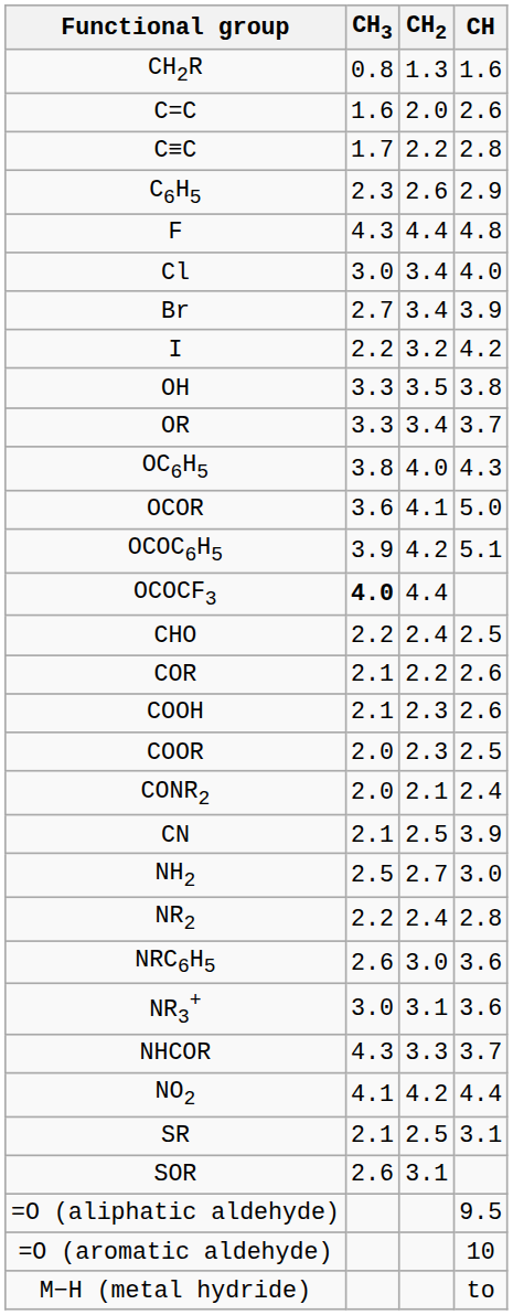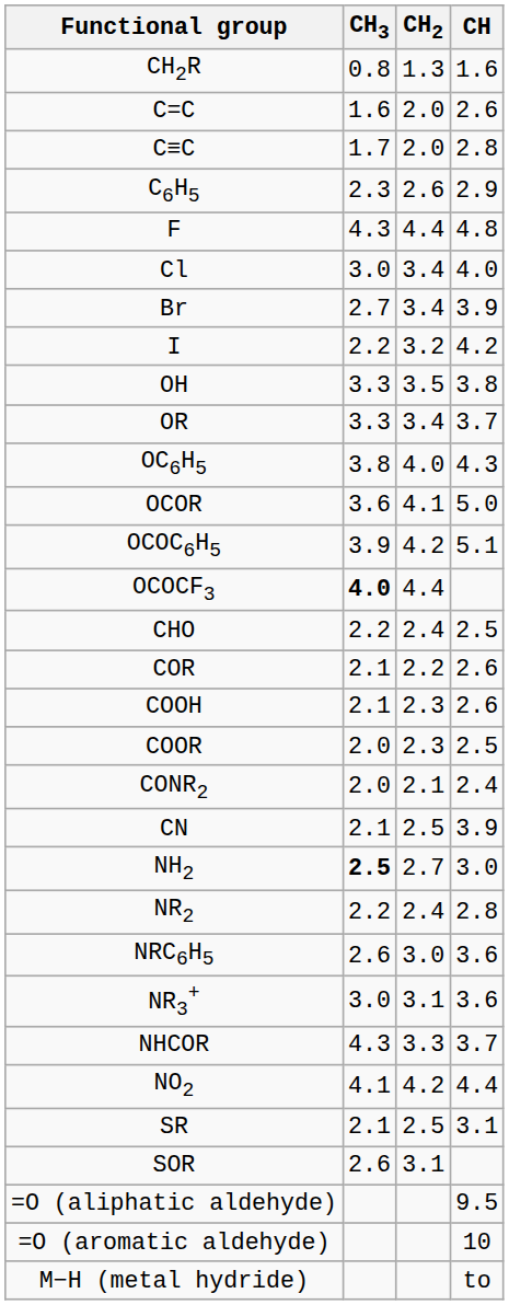 <table class="wikitable sortable col1left" style="text-align:center">
 <tr>
 <th>Functional group</th>
 <th>CH<sub>3</sub></th>
 <th>CH<sub>2</sub></th>
 <th>CH</th>
 </tr>
 <tr>
 <td>CH<sub>2</sub>R</td>
 <td>0.8</td>
 <td>1.3</td>
 <td>1.6</td>
 </tr>
 <tr>
 <td>C=C</td>
 <td>1.6</td>
 <td>2.0</td>
 <td>2.6</td>
 </tr>
 <tr>
 <td>C≡C</td>
 <td>1.7</td>
-<td>2.2</td>
+<td>2.0</td>
 <td>2.8</td>
 </tr>
 <tr>
 <td>C<sub>6</sub>H<sub>5</sub></td>
 <td>2.3</td>
 <td>2.6</td>
 <td>2.9</td>
 </tr>
 <tr>
 <td>F</td>
 <td>4.3</td>
 <td>4.4</td>
 <td>4.8</td>
 </tr>
 <tr>
 <td>Cl</td>
 <td>3.0</td>
 <td>3.4</td>
 <td>4.0</td>
 </tr>
 <tr>
 <td>Br</td>
 <td>2.7</td>
 <td>3.4</td>
 <td>3.9</td>
 </tr>
 <tr>
 <td>I</td>
 <td>2.2</td>
 <td>3.2</td>
 <td>4.2</td>
 </tr>
 <tr>
 <td>OH</td>
 <td>3.3</td>
 <td>3.5</td>
 <td>3.8</td>
 </tr>
 <tr>
 <td>OR</td>
 <td>3.3</td>
 <td>3.4</td>
 <td>3.7</td>
 </tr>
 <tr>
 <td>OC<sub>6</sub>H<sub>5</sub></td>
 <td>3.8</td>
 <td>4.0</td>
 <td>4.3</td>
 </tr>
 <tr>
 <td>OCOR</td>
 <td>3.6</td>
 <td>4.1</td>
 <td>5.0</td>
 </tr>
 <tr>
 <td>OCOC<sub>6</sub>H<sub>5</sub></td>
 <td>3.9</td>
 <td>4.2</td>
 <td>5.1</td>
 </tr>
 <tr>
 <td>OCOCF<sub>3</sub></td>
 <td><strong>4.0</strong></td>
 <td>4.4</td>
 <td></td>
 </tr>
 <tr>
 <td>CHO</td>
 <td>2.2</td>
 <td>2.4</td>
 <td>2.5</td>
 </tr>
 <tr>
 <td>COR</td>
 <td>2.1</td>
 <td>2.2</td>
 <td>2.6</td>
 </tr>
 <tr>
 <td>COOH</td>
 <td>2.1</td>
 <td>2.3</td>
 <td>2.6</td>
 </tr>
 <tr>
 <td>COOR</td>
 <td>2.0</td>
 <td>2.3</td>
 <td>2.5</td>
 </tr>
 <tr>
 <td>CONR<sub>2</sub></td>
 <td>2.0</td>
 <td>2.1</td>
 <td>2.4</td>
 </tr>
 <tr>
 <td>CN</td>
 <td>2.1</td>
 <td>2.5</td>
 <td>3.9</td>
 </tr>
 <tr>
 <td>NH<sub>2</sub></td>
-<td>2.5</td>
+<td><strong>2.5</strong></td>
 <td>2.7</td>
 <td>3.0</td>
 </tr>
 <tr>
 <td>NR<sub>2</sub></td>
 <td>2.2</td>
 <td>2.4</td>
 <td>2.8</td>
 </tr>
 <tr>
 <td>NRC<sub>6</sub>H<sub>5</sub></td>
 <td>2.6</td>
 <td>3.0</td>
 <td>3.6</td>
 </tr>
 <tr>
 <td>NR<sub>3</sub><sup>+</sup></td>
 <td>3.0</td>
 <td>3.1</td>
 <td>3.6</td>
 </tr>
 <tr>
 <td>NHCOR</td>
 <td>4.3</td>
 <td>3.3</td>
 <td>3.7</td>
 </tr>
 <tr>
 <td>NO<sub>2</sub></td>
 <td>4.1</td>
 <td>4.2</td>
 <td>4.4</td>
 </tr>
 <tr>
 <td>SR</td>
 <td>2.1</td>
 <td>2.5</td>
 <td>3.1</td>
 </tr>
 <tr>
 <td>SOR</td>
 <td>2.6</td>
 <td>3.1</td>
 <td></td>
 </tr>
 <tr>
 <td>=O (aliphatic aldehyde)</td>
 <td></td>
 <td></td>
 <td>9.5</td>
 </tr>
 <tr>
 <td>=O (aromatic aldehyde)</td>
 <td></td>
 <td></td>
 <td>10</td>
 </tr>
 <tr>
 <td>M−H (metal hydride)</td>
 <td></td>
 <td></td>
 <td> to </td>
 </tr>
 </table>
